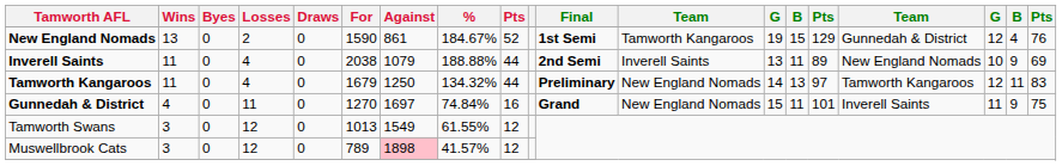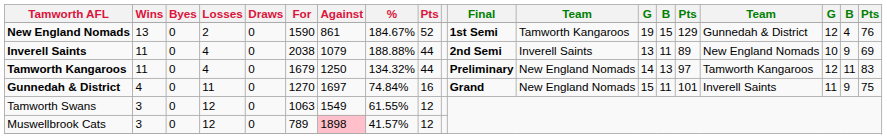 <table style="font-size: 85%; text-align: left;" class="wikitable">
 <tr>
 <th style="color:crimson">Tamworth AFL</th>
 <th style="color:crimson">Wins</th>
 <th style="color:crimson">Byes</th>
 <th style="color:crimson">Losses</th>
 <th style="color:crimson">Draws</th>
 <th style="color:crimson">For</th>
 <th style="color:crimson">Against</th>
 <th style="color:crimson">%</th>
 <th style="color:crimson">Pts</th>
 <th></th>
 <th style="color:green">Final</th>
 <th style="color:green">Team</th>
 <th style="color:green">G</th>
 <th style="color:green">B</th>
 <th style="color:green">Pts</th>
 <th style="color:green">Team</th>
 <th style="color:green">G</th>
 <th style="color:green">B</th>
 <th style="color:green">Pts</th>
 </tr>
 <tr>
 </tr>
 <tr>
 </tr>
 <tr>
 <td><strong>	New England Nomads	</strong></td>
 <td>13</td>
 <td>0</td>
 <td>2</td>
 <td>0</td>
 <td>1590</td>
 <td>861</td>
 <td>184.67%</td>
 <td>52</td>
 <td></td>
 <td><strong>1st Semi</strong></td>
 <td>Tamworth Kangaroos</td>
 <td>19</td>
 <td>15</td>
 <td>129</td>
 <td>Gunnedah & District</td>
 <td>12</td>
 <td>4</td>
 <td>76</td>
 </tr>
 <tr>
 <td><strong>	Inverell Saints	</strong></td>
 <td>11</td>
 <td>0</td>
 <td>4</td>
 <td>0</td>
 <td>2038</td>
 <td>1079</td>
 <td>188.88%</td>
 <td>44</td>
 <td></td>
 <td><strong>2nd Semi</strong></td>
 <td>Inverell Saints</td>
 <td>13</td>
 <td>11</td>
 <td>89</td>
 <td>New England Nomads</td>
 <td>10</td>
 <td>9</td>
 <td>69</td>
 </tr>
 <tr>
 <td><strong>	Tamworth Kangaroos	</strong></td>
 <td>11</td>
 <td>0</td>
 <td>4</td>
 <td>0</td>
 <td>1679</td>
 <td>1250</td>
 <td>134.32%</td>
 <td>44</td>
 <td></td>
 <td><strong>Preliminary</strong></td>
 <td>New England Nomads</td>
 <td>14</td>
 <td>13</td>
 <td>97</td>
 <td>Tamworth Kangaroos</td>
 <td>12</td>
 <td>11</td>
 <td>83</td>
 </tr>
 <tr>
 <td><strong>	Gunnedah & District	</strong></td>
 <td>4</td>
 <td>0</td>
 <td>11</td>
 <td>0</td>
 <td>1270</td>
 <td>1697</td>
 <td>74.84%</td>
 <td>16</td>
 <td></td>
 <td><strong>Grand</strong></td>
 <td>New England Nomads</td>
 <td>15</td>
 <td>11</td>
 <td>101</td>
 <td>Inverell Saints</td>
 <td>11</td>
 <td>9</td>
 <td>75</td>
 </tr>
 <tr>
 <td>Tamworth Swans</td>
 <td>3</td>
 <td>0</td>
 <td>12</td>
 <td>0</td>
-<td>1013</td>
+<td>1063</td>
 <td>1549</td>
 <td>61.55%</td>
 <td>12</td>
 <td></td>
 </tr>
 <tr>
 <td>Muswellbrook Cats</td>
 <td>3</td>
 <td>0</td>
 <td>12</td>
 <td>0</td>
 <td>789</td>
 <td style="background: pink;">1898</td>
 <td>41.57%</td>
 <td>12</td>
 <td></td>
 </tr>
 <tr>
 </tr>
 </table>
